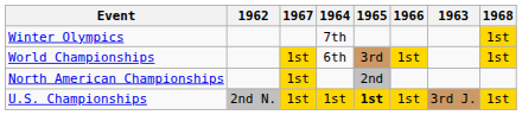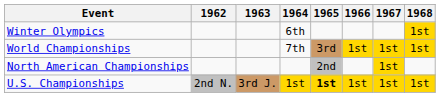 <table class="wikitable" style="text-align:center">
 <tr>
 <th>Event</th>
 <th>1962</th>
-<th>1967</th>
+<th>1963</th>
 <th>1964</th>
 <th>1965</th>
 <th>1966</th>
-<th>1963</th>
+<th>1967</th>
 <th>1968</th>
 </tr>
 <tr>
 <td align=left><a href='#'>Winter Olympics</a></td>
 <td></td>
 <td></td>
-<td>7th</td>
+<td>6th</td>
 <td></td>
 <td></td>
 <td></td>
 <td style="background:gold;">1st</td>
 </tr>
 <tr>
 <td align=left><a href='#'>World Championships</a></td>
 <td></td>
-<td style="background:gold;">1st</td>
-<td>6th</td>
+<td></td>
+<td>7th</td>
 <td style="background:#c96;">3rd</td>
 <td style="background:gold;">1st</td>
-<td></td>
+<td style="background:gold;">1st</td>
 <td style="background:gold;">1st</td>
 </tr>
 <tr>
 <td align=left><a href='#'>North American Championships</a></td>
 <td></td>
-<td style="background:gold;">1st</td>
+<td></td>
 <td></td>
 <td style="background:silver;">2nd</td>
 <td></td>
-<td></td>
+<td style="background:gold;">1st</td>
 <td></td>
 </tr>
 <tr>
 <td align=left><a href='#'>U.S. Championships</a></td>
 <td style="background:silver;">2nd N.</td>
-<td style="background:gold;">1st</td>
+<td style="background:#c96;">3rd J.</td>
 <td style="background:gold;">1st</td>
 <td style="background:gold;"><strong>1st</strong></td>
 <td style="background:gold;">1st</td>
-<td style="background:#c96;">3rd J.</td>
+<td style="background:gold;">1st</td>
 <td style="background:gold;">1st</td>
 </tr>
 </table>
